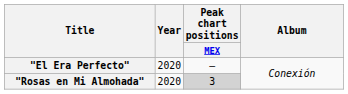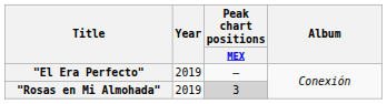 <table class="wikitable plainrowheaders" style="text-align:center;">
 <tr>
 <th rowspan="2" scope="col" style="width:15em;">Title</th>
 <th rowspan="2" scope="col" style="width:2em;">Year</th>
 <th colspan="1">Peak chart positions</th>
 <th rowspan="2" scope="col" style="width:10em;">Album</th>
 </tr>
 <tr>
 <th scope="col" style="width:2.5em;font-size:90%;"><a href='#'>MEX</a><br></th>
 </tr>
 <tr>
 <th scope="row">"El Era Perfecto"</th>
-<td>2020</td>
+<td>2019</td>
 <td>—</td>
 <td rowspan="2"><em>Conexión</em></td>
 </tr>
 <tr>
 <th scope="row">"Rosas en Mi Almohada" <br></th>
-<td>2020</td>
+<td>2019</td>
 <td style="background: lightgrey;">3</td>
 </tr>
 </table>
